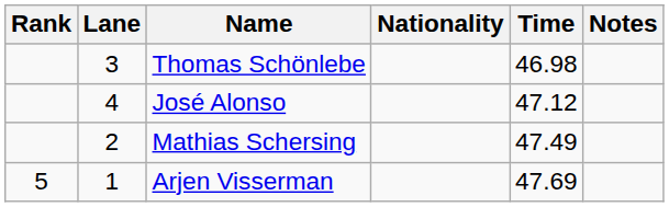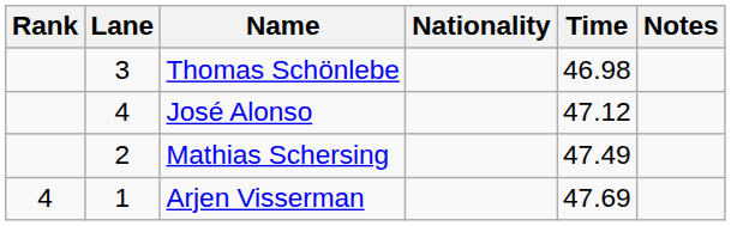 <table class="wikitable sortable" style="text-align:center">
 <tr>
 <th>Rank</th>
 <th>Lane</th>
 <th>Name</th>
 <th>Nationality</th>
 <th>Time</th>
 <th>Notes</th>
 </tr>
 <tr>
 <td></td>
 <td>3</td>
 <td align="left"><a href='#'>Thomas Schönlebe</a></td>
 <td align=left></td>
 <td>46.98</td>
 <td></td>
 </tr>
 <tr>
 <td></td>
 <td>4</td>
 <td align="left"><a href='#'>José Alonso</a></td>
 <td align=left></td>
 <td>47.12</td>
 <td></td>
 </tr>
 <tr>
 <td></td>
 <td>2</td>
 <td align="left"><a href='#'>Mathias Schersing</a></td>
 <td align=left></td>
 <td>47.49</td>
 <td></td>
 </tr>
 <tr>
-<td>5</td>
+<td>4</td>
 <td>1</td>
 <td align="left"><a href='#'>Arjen Visserman</a></td>
 <td align=left></td>
 <td>47.69</td>
 <td></td>
 </tr>
 </table>
